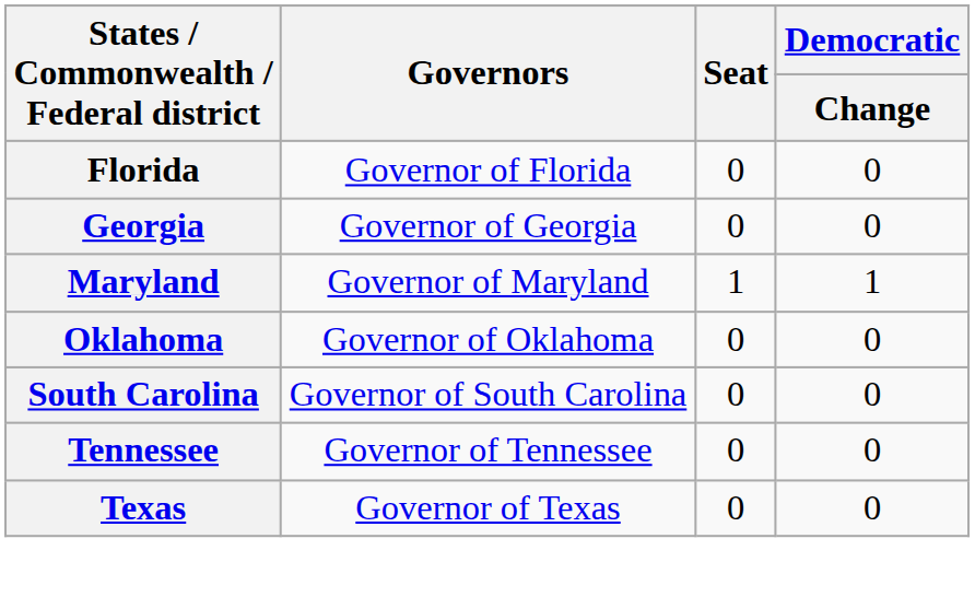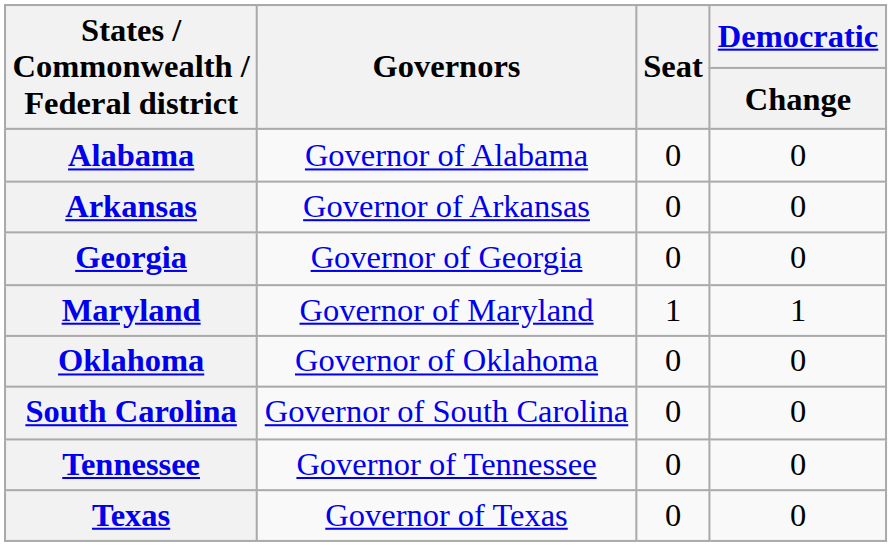 <table class="wikitable sortable" style="text-align:center">
 <tr valign=bottom>
 </tr>
 <tr>
 <th rowspan=2>States /<br>Commonwealth /<br>Federal district</th>
 <th rowspan=2>Governors</th>
 <th rowspan=2>Seat</th>
 <th><a href='#'>Democratic</a></th>
 </tr>
 <tr>
 <th>Change</th>
 </tr>
 <tr>
-<th>Florida</th>
-<td><a href='#'>Governor of Florida</a></td>
+<th><a href='#'>Alabama</a></th>
+<td><a href='#'>Governor of Alabama</a></td>
+<td>0</td>
+<td>0</td>
+</tr>
+<tr>
+<th><a href='#'>Arkansas</a></th>
+<td><a href='#'>Governor of Arkansas</a></td>
 <td>0</td>
 <td>0</td>
 </tr>
 <tr>
 <th><a href='#'>Georgia</a></th>
 <td><a href='#'>Governor of Georgia</a></td>
 <td>0</td>
 <td>0</td>
 </tr>
 <tr>
 <th><a href='#'>Maryland</a></th>
 <td><a href='#'>Governor of Maryland</a></td>
 <td>1</td>
 <td>1</td>
 </tr>
 <tr>
 <th><a href='#'>Oklahoma</a></th>
 <td><a href='#'>Governor of Oklahoma</a></td>
 <td>0</td>
 <td>0</td>
 </tr>
 <tr>
 <th><a href='#'>South Carolina</a></th>
 <td><a href='#'>Governor of South Carolina</a></td>
 <td>0</td>
 <td>0</td>
 </tr>
 <tr>
 <th><a href='#'>Tennessee</a></th>
 <td><a href='#'>Governor of Tennessee</a></td>
 <td>0</td>
 <td>0</td>
 </tr>
 <tr>
 <th><a href='#'>Texas</a></th>
 <td><a href='#'>Governor of Texas</a></td>
 <td>0</td>
 <td>0</td>
 </tr>
 </table>
